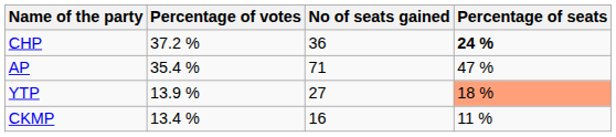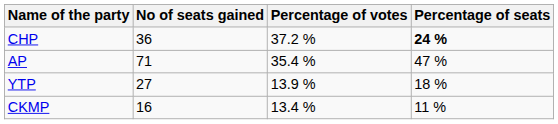 <table class="wikitable sortable">
 <tr>
 <th>Name of the party</th>
+<th>No of seats gained</th>
 <th>Percentage of votes</th>
-<th>No of seats gained</th>
 <th>Percentage of seats</th>
 </tr>
 <tr>
 <td><a href='#'>CHP</a></td>
+<td>36</td>
 <td>37.2 %</td>
-<td>36</td>
 <td><strong>24 %</strong></td>
 </tr>
 <tr>
 <td><a href='#'>AP</a></td>
+<td>71</td>
 <td>35.4 %</td>
-<td>71</td>
 <td>47 %</td>
 </tr>
 <tr>
 <td><a href='#'>YTP</a></td>
+<td>27</td>
 <td>13.9 %</td>
-<td>27</td>
-<td style="background: lightsalmon;">18 %</td>
+<td>18 %</td>
 </tr>
 <tr>
 <td><a href='#'>CKMP</a></td>
+<td>16</td>
 <td>13.4 %</td>
-<td>16</td>
 <td>11 %</td>
 </tr>
 </table>
